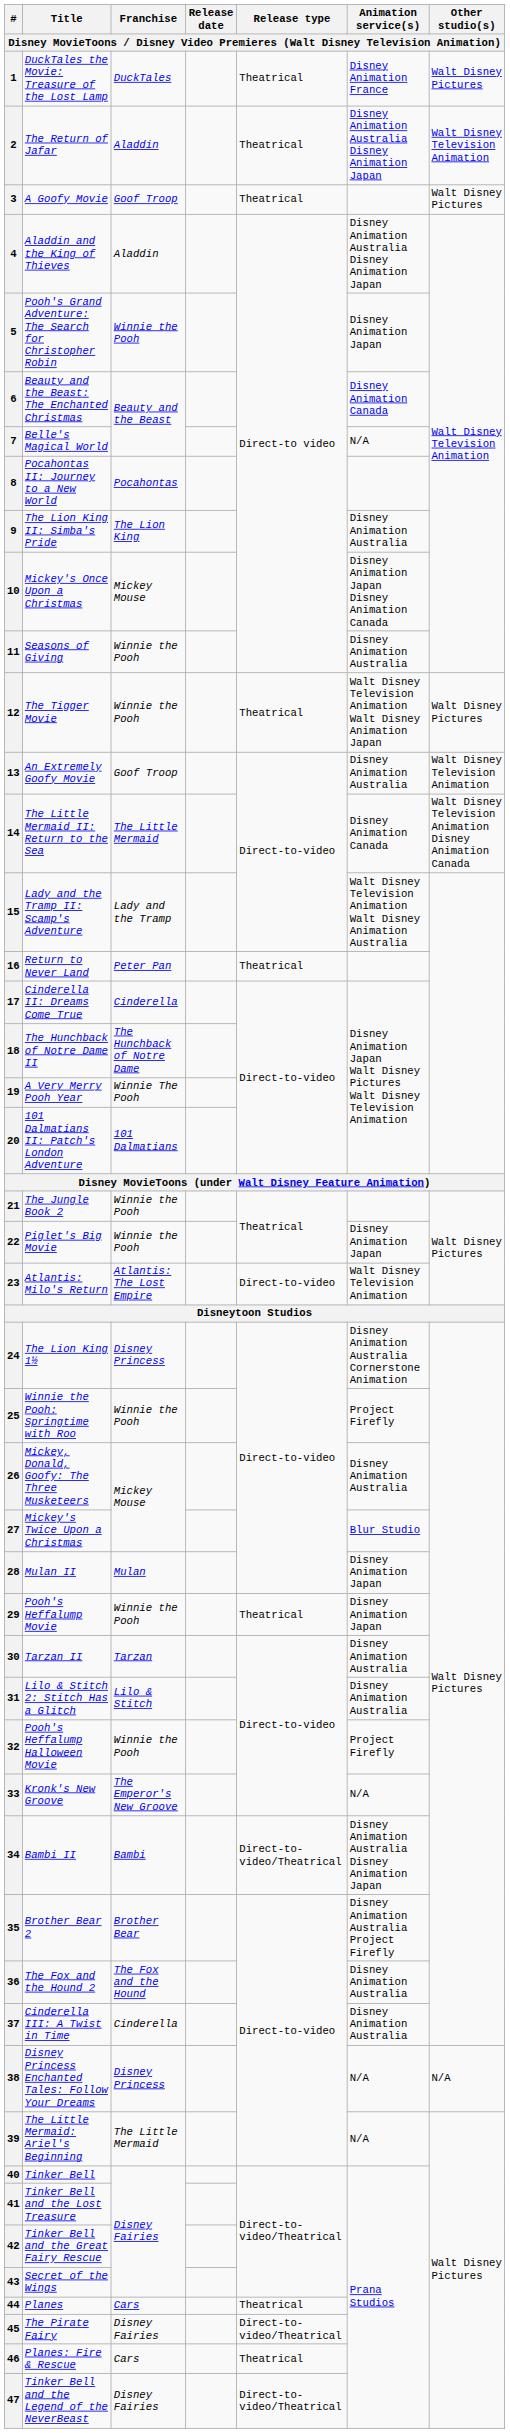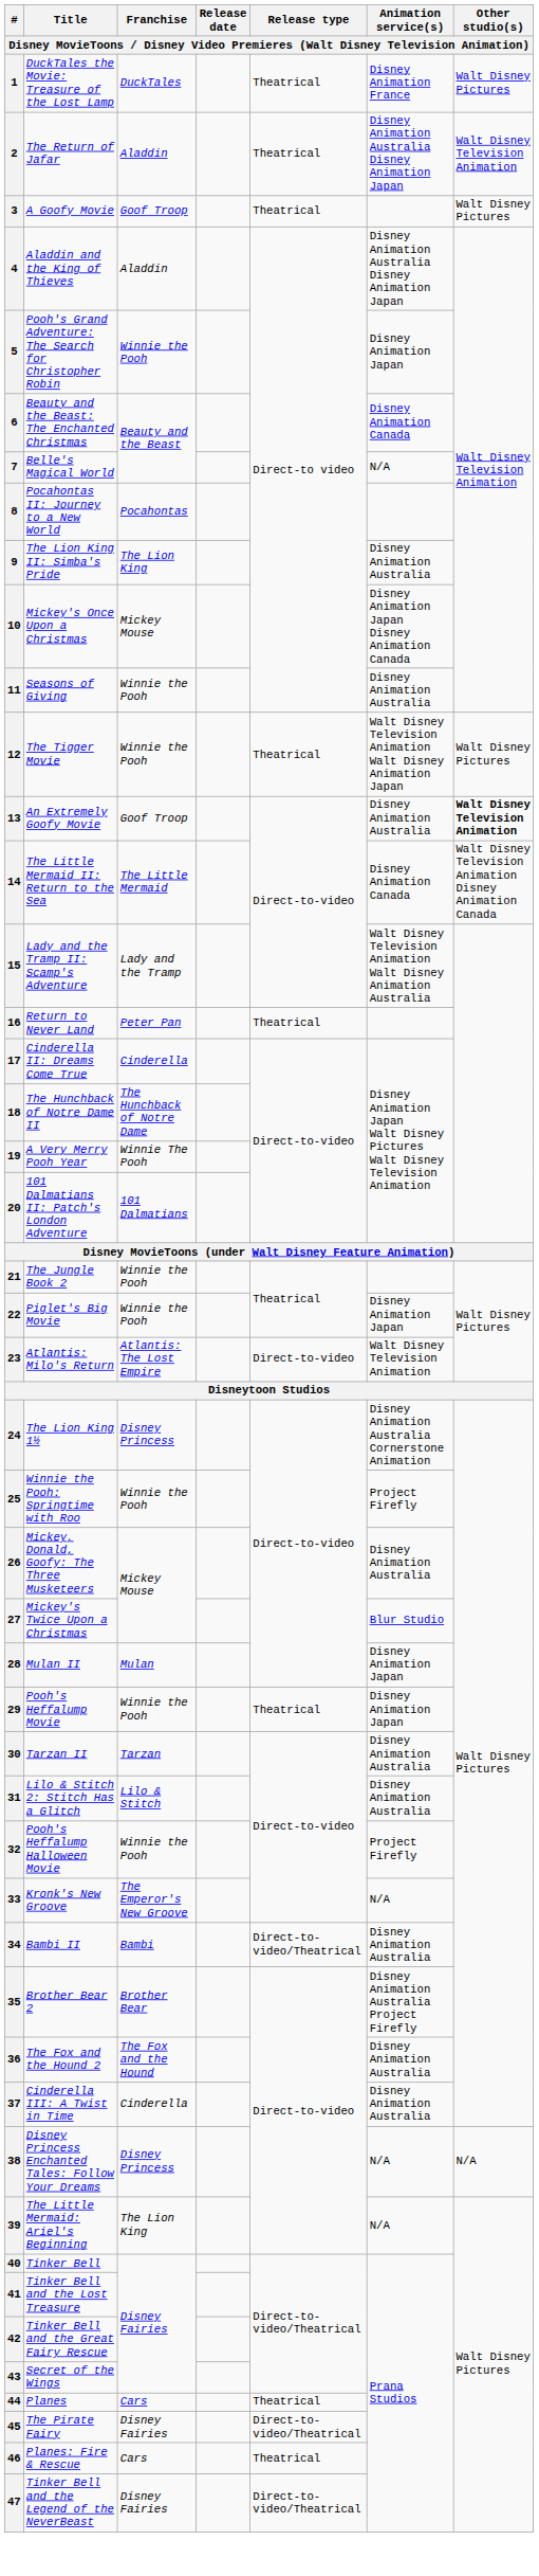 <table class="wikitable sortable">
 <tr>
 <th>#</th>
 <th>Title</th>
 <th>Franchise</th>
 <th>Release date</th>
 <th>Release type</th>
 <th>Animation service(s)</th>
 <th>Other studio(s)</th>
 </tr>
 <tr>
 <th colspan="7">Disney MovieToons / Disney Video Premieres (Walt Disney Television Animation)</th>
 </tr>
 <tr>
 <th>1</th>
 <td><em><a href='#'>DuckTales the Movie: Treasure of the Lost Lamp</a></em></td>
 <td><em><a href='#'>DuckTales</a></em></td>
 <td></td>
 <td>Theatrical</td>
 <td><a href='#'>Disney Animation France</a></td>
 <td><a href='#'>Walt Disney Pictures</a></td>
 </tr>
 <tr>
 <th>2</th>
 <td><em><a href='#'>The Return of Jafar</a></em></td>
 <td><em><a href='#'>Aladdin</a></em></td>
 <td></td>
 <td>Theatrical</td>
 <td><a href='#'>Disney Animation Australia</a><br><a href='#'>Disney Animation Japan</a></td>
 <td><a href='#'>Walt Disney Television Animation</a></td>
 </tr>
 <tr>
 <th>3</th>
 <td><em><a href='#'>A Goofy Movie</a></em></td>
 <td><em><a href='#'>Goof Troop</a></em></td>
 <td></td>
 <td>Theatrical</td>
 <td></td>
 <td>Walt Disney Pictures</td>
 </tr>
 <tr>
 <th>4</th>
 <td><em><a href='#'>Aladdin and the King of Thieves</a></em></td>
 <td><em>Aladdin</em></td>
 <td></td>
 <td rowspan="8">Direct-to video</td>
 <td>Disney Animation Australia<br>Disney Animation Japan</td>
 <td rowspan="8"><a href='#'>Walt Disney Television Animation</a></td>
 </tr>
 <tr>
 <th>5</th>
 <td><em><a href='#'>Pooh's Grand Adventure: The Search for Christopher Robin</a></em></td>
 <td><em><a href='#'>Winnie the Pooh</a></em></td>
 <td></td>
 <td>Disney Animation Japan</td>
 </tr>
 <tr>
 <th>6</th>
 <td><em><a href='#'>Beauty and the Beast: The Enchanted Christmas</a></em></td>
 <td rowspan="2"><em><a href='#'>Beauty and the Beast</a></em></td>
 <td></td>
 <td><a href='#'>Disney Animation Canada</a></td>
 </tr>
 <tr>
 <th>7</th>
 <td><em><a href='#'>Belle's Magical World</a></em></td>
 <td></td>
 <td>N/A</td>
 </tr>
 <tr>
 <th>8</th>
 <td><em><a href='#'>Pocahontas II: Journey to a New World</a></em></td>
 <td><em><a href='#'>Pocahontas</a></em></td>
 <td></td>
 <td></td>
 </tr>
 <tr>
 <th>9</th>
 <td><em><a href='#'>The Lion King II: Simba's Pride</a></em></td>
 <td><em><a href='#'>The Lion King</a></em></td>
 <td></td>
 <td>Disney Animation Australia</td>
 </tr>
 <tr>
 <th>10</th>
 <td><em><a href='#'>Mickey's Once Upon a Christmas</a></em></td>
 <td><em>Mickey Mouse</em></td>
 <td></td>
 <td>Disney Animation Japan<br>Disney Animation Canada</td>
 </tr>
 <tr>
 <th>11</th>
 <td><em><a href='#'>Seasons of Giving</a></em></td>
 <td><em>Winnie the Pooh</em></td>
 <td></td>
 <td>Disney Animation Australia</td>
 </tr>
 <tr>
 <th>12</th>
 <td><em><a href='#'>The Tigger Movie</a></em></td>
 <td><em>Winnie the Pooh</em></td>
 <td></td>
 <td>Theatrical</td>
 <td>Walt Disney Television Animation<br>Walt Disney Animation Japan</td>
 <td>Walt Disney Pictures</td>
 </tr>
 <tr>
 <th>13</th>
 <td><em><a href='#'>An Extremely Goofy Movie</a></em></td>
 <td><em>Goof Troop</em></td>
 <td></td>
 <td rowspan="3">Direct-to-video</td>
 <td>Disney Animation Australia</td>
-<td>Walt Disney Television Animation</td>
+<td><strong>Walt Disney Television Animation</strong></td>
 </tr>
 <tr>
 <th>14</th>
 <td><em><a href='#'>The Little Mermaid II: Return to the Sea</a></em></td>
 <td><em><a href='#'>The Little Mermaid</a></em></td>
 <td></td>
 <td>Disney Animation Canada</td>
 <td>Walt Disney Television Animation<br>Disney Animation Canada</td>
 </tr>
 <tr>
 <th>15</th>
 <td><em><a href='#'>Lady and the Tramp II: Scamp's Adventure</a></em></td>
 <td><em>Lady and the Tramp</em></td>
 <td></td>
 <td>Walt Disney Television Animation<br>Walt Disney Animation Australia</td>
 </tr>
 <tr>
 <th>16</th>
 <td><em><a href='#'>Return to Never Land</a></em></td>
 <td><em><a href='#'>Peter Pan</a></em></td>
 <td></td>
 <td>Theatrical</td>
 <td></td>
 </tr>
 <tr>
 <th>17</th>
 <td><em><a href='#'>Cinderella II: Dreams Come True</a></em></td>
 <td><em><a href='#'>Cinderella</a></em></td>
 <td></td>
 <td rowspan="4">Direct-to-video</td>
 <td rowspan="4">Disney Animation Japan<br>Walt Disney Pictures<br>Walt Disney Television Animation</td>
 </tr>
 <tr>
 <th>18</th>
 <td><em><a href='#'>The Hunchback of Notre Dame II</a></em></td>
 <td><em><a href='#'>The Hunchback of Notre Dame</a></em></td>
 <td></td>
 </tr>
 <tr>
 <th>19</th>
 <td><em><a href='#'>A Very Merry Pooh Year</a></em></td>
 <td><em>Winnie The Pooh</em></td>
 <td></td>
 </tr>
 <tr>
 <th>20</th>
 <td><em><a href='#'>101 Dalmatians II: Patch's London Adventure</a></em></td>
 <td><em><a href='#'>101 Dalmatians</a></em></td>
 <td></td>
 </tr>
 <tr>
 <th colspan="7">Disney MovieToons (under <a href='#'>Walt Disney Feature Animation</a>)</th>
 </tr>
 <tr>
 <th>21</th>
 <td><em><a href='#'>The Jungle Book 2</a></em></td>
 <td><em>Winnie the Pooh</em></td>
 <td></td>
 <td rowspan="2">Theatrical</td>
 <td></td>
 <td rowspan="3">Walt Disney Pictures</td>
 </tr>
 <tr>
 <th>22</th>
 <td><em><a href='#'>Piglet's Big Movie</a></em></td>
 <td><em>Winnie the Pooh</em></td>
 <td></td>
 <td>Disney Animation Japan</td>
 </tr>
 <tr>
 <th>23</th>
 <td><em><a href='#'>Atlantis: Milo's Return</a></em></td>
 <td><em><a href='#'>Atlantis: The Lost Empire</a></em></td>
 <td></td>
 <td>Direct-to-video</td>
 <td>Walt Disney Television Animation</td>
 </tr>
 <tr>
 <th colspan="7">Disneytoon Studios</th>
 </tr>
 <tr>
 <th>24</th>
 <td><em><a href='#'>The Lion King 1½</a></em></td>
 <td><em><a href='#'>Disney Princess</a></em></td>
 <td></td>
 <td rowspan="5">Direct-to-video</td>
 <td>Disney Animation Australia<br>Cornerstone Animation</td>
 <td rowspan="14">Walt Disney Pictures</td>
 </tr>
 <tr>
 <th>25</th>
 <td><em><a href='#'>Winnie the Pooh: Springtime with Roo</a></em></td>
 <td><em>Winnie the Pooh</em></td>
 <td></td>
 <td>Project Firefly</td>
 </tr>
 <tr>
 <th>26</th>
 <td><em><a href='#'>Mickey, Donald, Goofy: The Three Musketeers</a></em></td>
 <td rowspan="2"><em>Mickey Mouse</em></td>
 <td></td>
 <td>Disney Animation Australia</td>
 </tr>
 <tr>
 <th>27</th>
 <td><em><a href='#'>Mickey's Twice Upon a Christmas</a></em></td>
 <td></td>
 <td><a href='#'>Blur Studio</a></td>
 </tr>
 <tr>
 <th>28</th>
 <td><em><a href='#'>Mulan II</a></em></td>
 <td><em><a href='#'>Mulan</a></em></td>
 <td></td>
 <td>Disney Animation Japan</td>
 </tr>
 <tr>
 <th>29</th>
 <td><em><a href='#'>Pooh's Heffalump Movie</a></em></td>
 <td><em>Winnie the Pooh</em></td>
 <td></td>
 <td>Theatrical</td>
 <td>Disney Animation Japan</td>
 </tr>
 <tr>
 <th>30</th>
 <td><em><a href='#'>Tarzan II</a></em></td>
 <td><em><a href='#'>Tarzan</a></em></td>
 <td></td>
 <td rowspan="4">Direct-to-video</td>
 <td>Disney Animation Australia</td>
 </tr>
 <tr>
 <th>31</th>
 <td><em><a href='#'>Lilo & Stitch 2: Stitch Has a Glitch</a></em></td>
 <td><em><a href='#'>Lilo & Stitch</a></em></td>
 <td></td>
 <td>Disney Animation Australia</td>
 </tr>
 <tr>
 <th>32</th>
 <td><em><a href='#'>Pooh's Heffalump Halloween Movie</a></em></td>
 <td><em>Winnie the Pooh</em></td>
 <td></td>
 <td>Project Firefly</td>
 </tr>
 <tr>
 <th>33</th>
 <td><em><a href='#'>Kronk's New Groove</a></em></td>
 <td><em><a href='#'>The Emperor's New Groove</a></em></td>
 <td></td>
 <td>N/A</td>
 </tr>
 <tr>
 <th>34</th>
 <td><em><a href='#'>Bambi II</a></em></td>
 <td><em><a href='#'>Bambi</a></em></td>
 <td></td>
 <td>Direct-to-video/Theatrical</td>
-<td>Disney Animation Australia<br>Disney Animation Japan</td>
+<td>Disney Animation Australia</td>
 </tr>
 <tr>
 <th>35</th>
 <td><em><a href='#'>Brother Bear 2</a></em></td>
 <td><em><a href='#'>Brother Bear</a></em></td>
 <td></td>
 <td rowspan="5">Direct-to-video</td>
 <td>Disney Animation Australia<br>Project Firefly</td>
 </tr>
 <tr>
 <th>36</th>
 <td><em><a href='#'>The Fox and the Hound 2</a></em></td>
 <td><em><a href='#'>The Fox and the Hound</a></em></td>
 <td></td>
 <td>Disney Animation Australia</td>
 </tr>
 <tr>
 <th>37</th>
 <td><em><a href='#'>Cinderella III: A Twist in Time</a></em></td>
 <td><em>Cinderella</em></td>
 <td></td>
 <td>Disney Animation Australia</td>
 </tr>
 <tr>
 <th>38</th>
 <td><em><a href='#'>Disney Princess Enchanted Tales: Follow Your Dreams</a></em></td>
 <td><em><a href='#'>Disney Princess</a></em></td>
 <td></td>
 <td>N/A</td>
 <td>N/A</td>
 </tr>
 <tr>
 <th>39</th>
 <td><em><a href='#'>The Little Mermaid: Ariel's Beginning</a></em></td>
-<td><em>The Little Mermaid</em></td>
+<td><em>The Lion King</em></td>
 <td></td>
 <td>N/A</td>
 <td rowspan="9">Walt Disney Pictures</td>
 </tr>
 <tr>
 <th>40</th>
 <td><em><a href='#'>Tinker Bell</a></em></td>
 <td rowspan="4"><em><a href='#'>Disney Fairies</a></em></td>
 <td></td>
 <td rowspan="4">Direct-to-video/Theatrical</td>
 <td rowspan="8"><a href='#'>Prana Studios</a></td>
 </tr>
 <tr>
 <th>41</th>
 <td><em><a href='#'>Tinker Bell and the Lost Treasure</a></em></td>
 <td></td>
 </tr>
 <tr>
 <th>42</th>
 <td><em><a href='#'>Tinker Bell and the Great Fairy Rescue</a></em></td>
 <td></td>
 </tr>
 <tr>
 <th>43</th>
 <td><em><a href='#'>Secret of the Wings</a></em></td>
 <td></td>
 </tr>
 <tr>
 <th>44</th>
 <td><em><a href='#'>Planes</a></em></td>
 <td><em><a href='#'>Cars</a></em></td>
 <td></td>
 <td>Theatrical</td>
 </tr>
 <tr>
 <th>45</th>
 <td><em><a href='#'>The Pirate Fairy</a></em></td>
 <td><em>Disney Fairies</em></td>
 <td></td>
 <td>Direct-to-video/Theatrical</td>
 </tr>
 <tr>
 <th>46</th>
 <td><em><a href='#'>Planes: Fire & Rescue</a></em></td>
 <td><em>Cars</em></td>
 <td></td>
 <td>Theatrical</td>
 </tr>
 <tr>
 <th>47</th>
 <td><em><a href='#'>Tinker Bell and the Legend of the NeverBeast</a></em></td>
 <td><em>Disney Fairies</em></td>
 <td></td>
 <td>Direct-to-video/Theatrical</td>
 </tr>
 </table>
